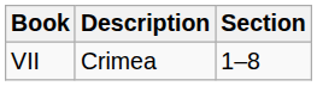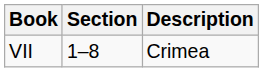 <table class="wikitable" style="max-width:45em;">
 <tr>
 <th>Book</th>
+<th>Section</th>
 <th>Description</th>
-<th>Section</th>
 </tr>
 <tr>
 <td rowspan="1">VII</td>
+<td>1–8</td>
 <td>Crimea</td>
-<td>1–8</td>
 </tr>
 </table>
